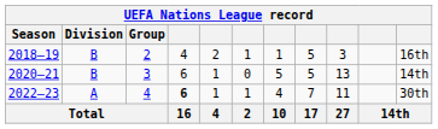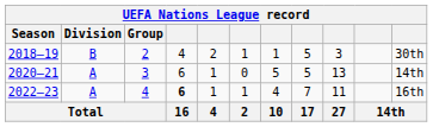 <table class="wikitable" style="text-align: center;">
 <tr>
 <th colspan=13><a href='#'>UEFA Nations League</a> record</th>
 </tr>
 <tr>
 <th>Season</th>
 <th>Division</th>
 <th>Group</th>
 <th width=28></th>
 <th width=28></th>
 <th width=28></th>
 <th width=28></th>
 <th width=28></th>
 <th width=28></th>
 <th width=35></th>
 <th width=28></th>
 </tr>
 <tr>
 <td> <a href='#'>2018–19</a></td>
 <td><a href='#'>B</a></td>
 <td><a href='#'>2</a></td>
 <td>4</td>
 <td>2</td>
 <td>1</td>
 <td>1</td>
 <td>5</td>
 <td>3</td>
 <td></td>
-<td>16th</td>
+<td>30th</td>
 </tr>
 <tr>
 <td> <a href='#'>2020–21</a></td>
-<td><a href='#'>B</a></td>
+<td><a href='#'>A</a></td>
 <td><a href='#'>3</a></td>
 <td>6</td>
 <td>1</td>
 <td>0</td>
 <td>5</td>
 <td>5</td>
 <td>13</td>
 <td></td>
 <td>14th</td>
 </tr>
 <tr>
 <td> <a href='#'>2022–23</a></td>
 <td><a href='#'>A</a></td>
 <td><a href='#'>4</a></td>
 <td><strong>6</strong></td>
 <td>1</td>
 <td>1</td>
 <td>4</td>
 <td>7</td>
 <td>11</td>
 <td></td>
-<td>30th</td>
+<td>16th</td>
 </tr>
 <tr>
 <th colspan=3>Total</th>
 <th>16</th>
 <th>4</th>
 <th>2</th>
 <th>10</th>
 <th>17</th>
 <th>27</th>
 <th colspan=2>14th</th>
 </tr>
 </table>
